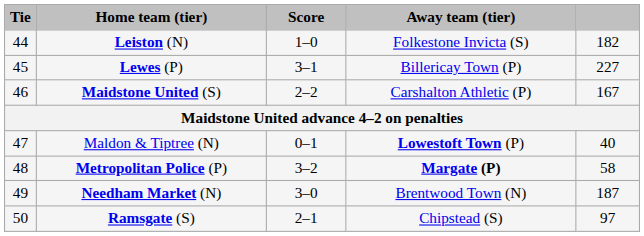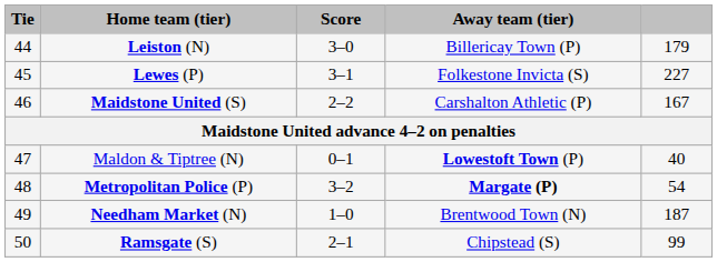 <table class="wikitable" style="width: 600px; background:WhiteSmoke; text-align:center; font-size:90%">
 <tr>
 <td scope="col" style="width:  5.00%; background:silver;"><strong>Tie</strong></td>
 <td scope="col" style="width: 36.25%; background:silver;"><strong>Home team (tier)</strong></td>
 <td scope="col" style="width: 12.50%; background:silver;"><strong>Score</strong></td>
 <td scope="col" style="width: 36.25%; background:silver;"><strong>Away team (tier)</strong></td>
 <td scope="col" style="width: 10.00%; background:silver;"><strong></strong></td>
 </tr>
 <tr>
 <td>44</td>
 <td><strong><a href='#'>Leiston</a></strong> (N)</td>
-<td>1–0</td>
-<td><a href='#'>Folkestone Invicta</a> (S)</td>
-<td>182</td>
+<td>3–0</td>
+<td><a href='#'>Billericay Town</a> (P)</td>
+<td>179</td>
 </tr>
 <tr>
 <td>45</td>
 <td><strong><a href='#'>Lewes</a></strong> (P)</td>
 <td>3–1</td>
-<td><a href='#'>Billericay Town</a> (P)</td>
+<td><a href='#'>Folkestone Invicta</a> (S)</td>
 <td>227</td>
 </tr>
 <tr>
 <td>46</td>
 <td><strong><a href='#'>Maidstone United</a></strong> (S)</td>
 <td>2–2</td>
 <td><a href='#'>Carshalton Athletic</a> (P)</td>
 <td>167</td>
 </tr>
 <tr>
 <th colspan="5">Maidstone United advance 4–2 on penalties</th>
 </tr>
 <tr>
 <td>47</td>
 <td><a href='#'>Maldon & Tiptree</a> (N)</td>
 <td>0–1</td>
 <td><strong><a href='#'>Lowestoft Town</a></strong> (P)</td>
 <td>40</td>
 </tr>
 <tr>
 <td>48</td>
 <td><strong><a href='#'>Metropolitan Police</a></strong> (P)</td>
 <td>3–2</td>
 <td><strong><a href='#'>Margate</a> (P)</strong></td>
-<td>58</td>
+<td>54</td>
 </tr>
 <tr>
 <td>49</td>
 <td><strong><a href='#'>Needham Market</a></strong> (N)</td>
-<td>3–0</td>
+<td>1–0</td>
 <td><a href='#'>Brentwood Town</a> (N)</td>
 <td>187</td>
 </tr>
 <tr>
 <td>50</td>
 <td><strong><a href='#'>Ramsgate</a></strong> (S)</td>
 <td>2–1</td>
 <td><a href='#'>Chipstead</a> (S)</td>
-<td>97</td>
+<td>99</td>
 </tr>
 </table>
